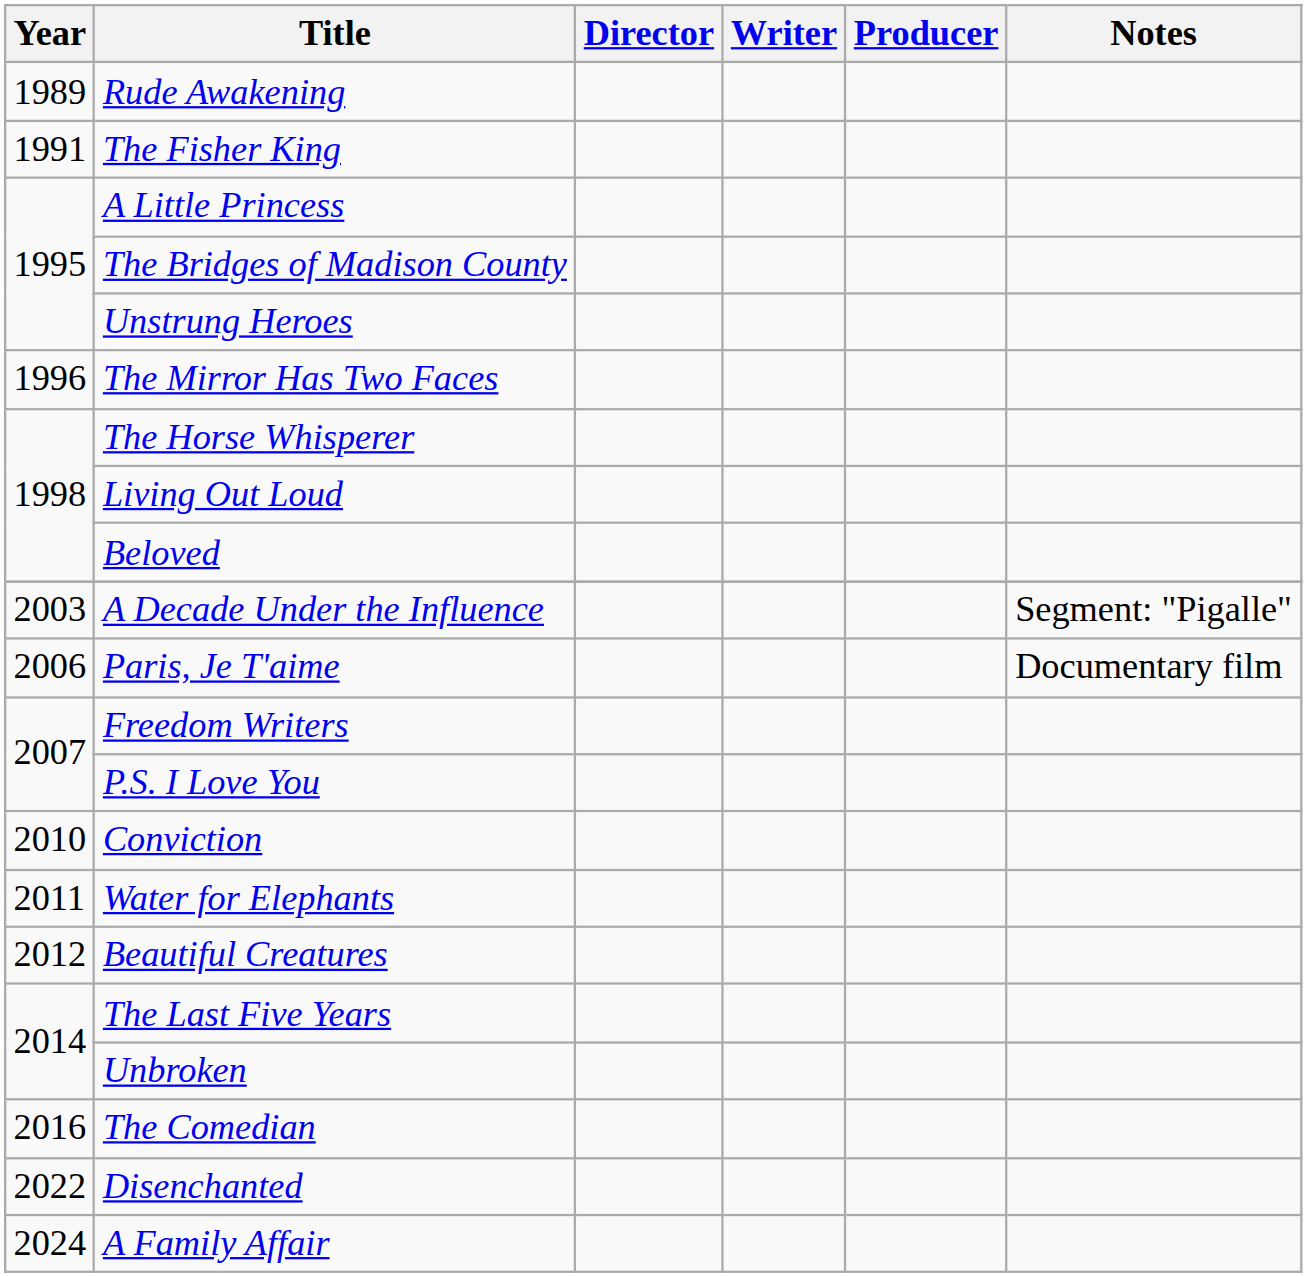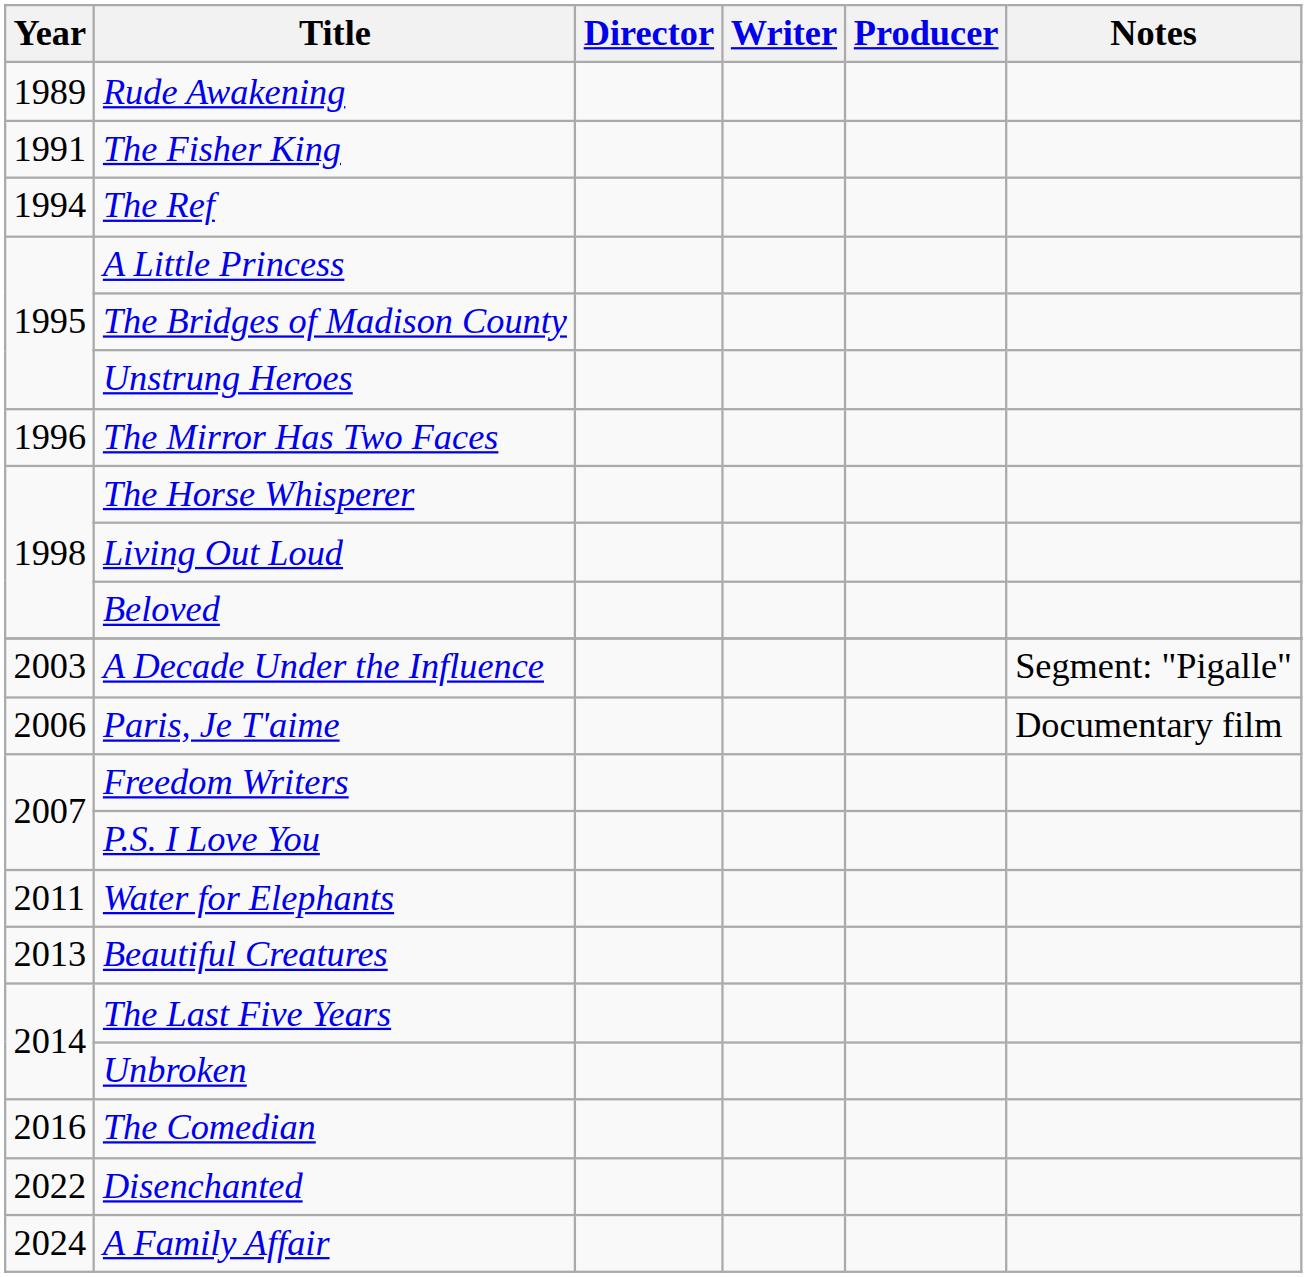 <table class="wikitable">
 <tr>
 <th>Year</th>
 <th>Title</th>
 <th><a href='#'>Director</a></th>
 <th><a href='#'>Writer</a></th>
 <th><a href='#'>Producer</a></th>
 <th class=unsortable>Notes</th>
 </tr>
 <tr>
 <td>1989</td>
 <td><em><a href='#'>Rude Awakening</a></em></td>
 <td></td>
 <td></td>
 <td></td>
 <td></td>
 </tr>
 <tr>
 <td>1991</td>
 <td><em><a href='#'>The Fisher King</a></em></td>
+<td></td>
+<td></td>
+<td></td>
+<td></td>
+</tr>
+<tr>
+<td>1994</td>
+<td><em><a href='#'>The Ref</a></em></td>
 <td></td>
 <td></td>
 <td></td>
 <td></td>
 </tr>
 <tr>
 <td rowspan="3">1995</td>
 <td><em><a href='#'>A Little Princess</a></em></td>
 <td></td>
 <td></td>
 <td></td>
 <td></td>
 </tr>
 <tr>
 <td><em><a href='#'>The Bridges of Madison County</a></em></td>
 <td></td>
 <td></td>
 <td></td>
 <td></td>
 </tr>
 <tr>
 <td><em><a href='#'>Unstrung Heroes</a></em></td>
 <td></td>
 <td></td>
 <td></td>
 <td></td>
 </tr>
 <tr>
 <td>1996</td>
 <td><em><a href='#'>The Mirror Has Two Faces</a></em></td>
 <td></td>
 <td></td>
 <td></td>
 <td></td>
 </tr>
 <tr>
 <td rowspan="3">1998</td>
 <td><em><a href='#'>The Horse Whisperer</a></em></td>
 <td></td>
 <td></td>
 <td></td>
 <td></td>
 </tr>
 <tr>
 <td><em><a href='#'>Living Out Loud</a></em></td>
 <td></td>
 <td></td>
 <td></td>
 <td></td>
 </tr>
 <tr>
 <td><em><a href='#'>Beloved</a></em></td>
 <td></td>
 <td></td>
 <td></td>
 <td></td>
 </tr>
 <tr>
 </tr>
 <tr>
 <td>2003</td>
 <td><em><a href='#'>A Decade Under the Influence</a></em></td>
 <td></td>
 <td></td>
 <td></td>
 <td>Segment: "Pigalle"</td>
 </tr>
 <tr>
 <td>2006</td>
 <td><em><a href='#'>Paris, Je T'aime</a></em></td>
 <td></td>
 <td></td>
 <td></td>
 <td>Documentary film</td>
 </tr>
 <tr>
 <td rowspan="2">2007</td>
 <td><em><a href='#'>Freedom Writers</a></em></td>
 <td></td>
 <td></td>
 <td></td>
 <td></td>
 </tr>
 <tr>
 <td><em><a href='#'>P.S. I Love You</a></em></td>
 <td></td>
 <td></td>
 <td></td>
 <td></td>
 </tr>
 <tr>
-<td>2010</td>
-<td><em><a href='#'>Conviction</a></em></td>
-<td></td>
-<td></td>
-<td></td>
-<td></td>
-</tr>
-<tr>
 <td>2011</td>
 <td><em><a href='#'>Water for Elephants</a> </em></td>
 <td></td>
 <td></td>
 <td></td>
 <td></td>
 </tr>
 <tr>
-<td>2012</td>
+<td>2013</td>
 <td><em><a href='#'>Beautiful Creatures</a></em></td>
 <td></td>
 <td></td>
 <td></td>
 <td></td>
 </tr>
 <tr>
 <td rowspan="2">2014</td>
 <td><em><a href='#'>The Last Five Years</a></em></td>
 <td></td>
 <td></td>
 <td></td>
 <td></td>
 </tr>
 <tr>
 <td><em><a href='#'>Unbroken</a></em></td>
 <td></td>
 <td></td>
 <td></td>
 <td></td>
 </tr>
 <tr>
 <td>2016</td>
 <td><em><a href='#'>The Comedian</a></em></td>
 <td></td>
 <td></td>
 <td></td>
 <td></td>
 </tr>
 <tr>
 <td>2022</td>
 <td><em><a href='#'>Disenchanted</a></em></td>
 <td></td>
 <td></td>
 <td></td>
 <td></td>
 </tr>
 <tr>
 <td>2024</td>
 <td><em><a href='#'>A Family Affair</a></em></td>
 <td></td>
 <td></td>
 <td></td>
 <td></td>
 </tr>
 </table>
